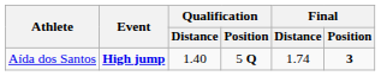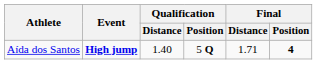 <table class=wikitable style="font-size:90%">
 <tr>
 <th rowspan="2">Athlete</th>
 <th rowspan="2">Event</th>
 <th colspan="2">Qualification</th>
 <th colspan="2">Final</th>
 </tr>
 <tr style="font-size:95%">
 <th>Distance</th>
 <th>Position</th>
 <th>Distance</th>
 <th>Position</th>
 </tr>
 <tr align=center>
 <td align=left><a href='#'>Aída dos Santos</a></td>
 <td align=left><strong><a href='#'>High jump</a></strong></td>
 <td>1.40</td>
 <td>5 <strong>Q</strong></td>
-<td>1.74</td>
-<td><strong>3</strong></td>
+<td>1.71</td>
+<td><strong>4</strong></td>
 </tr>
 </table>
